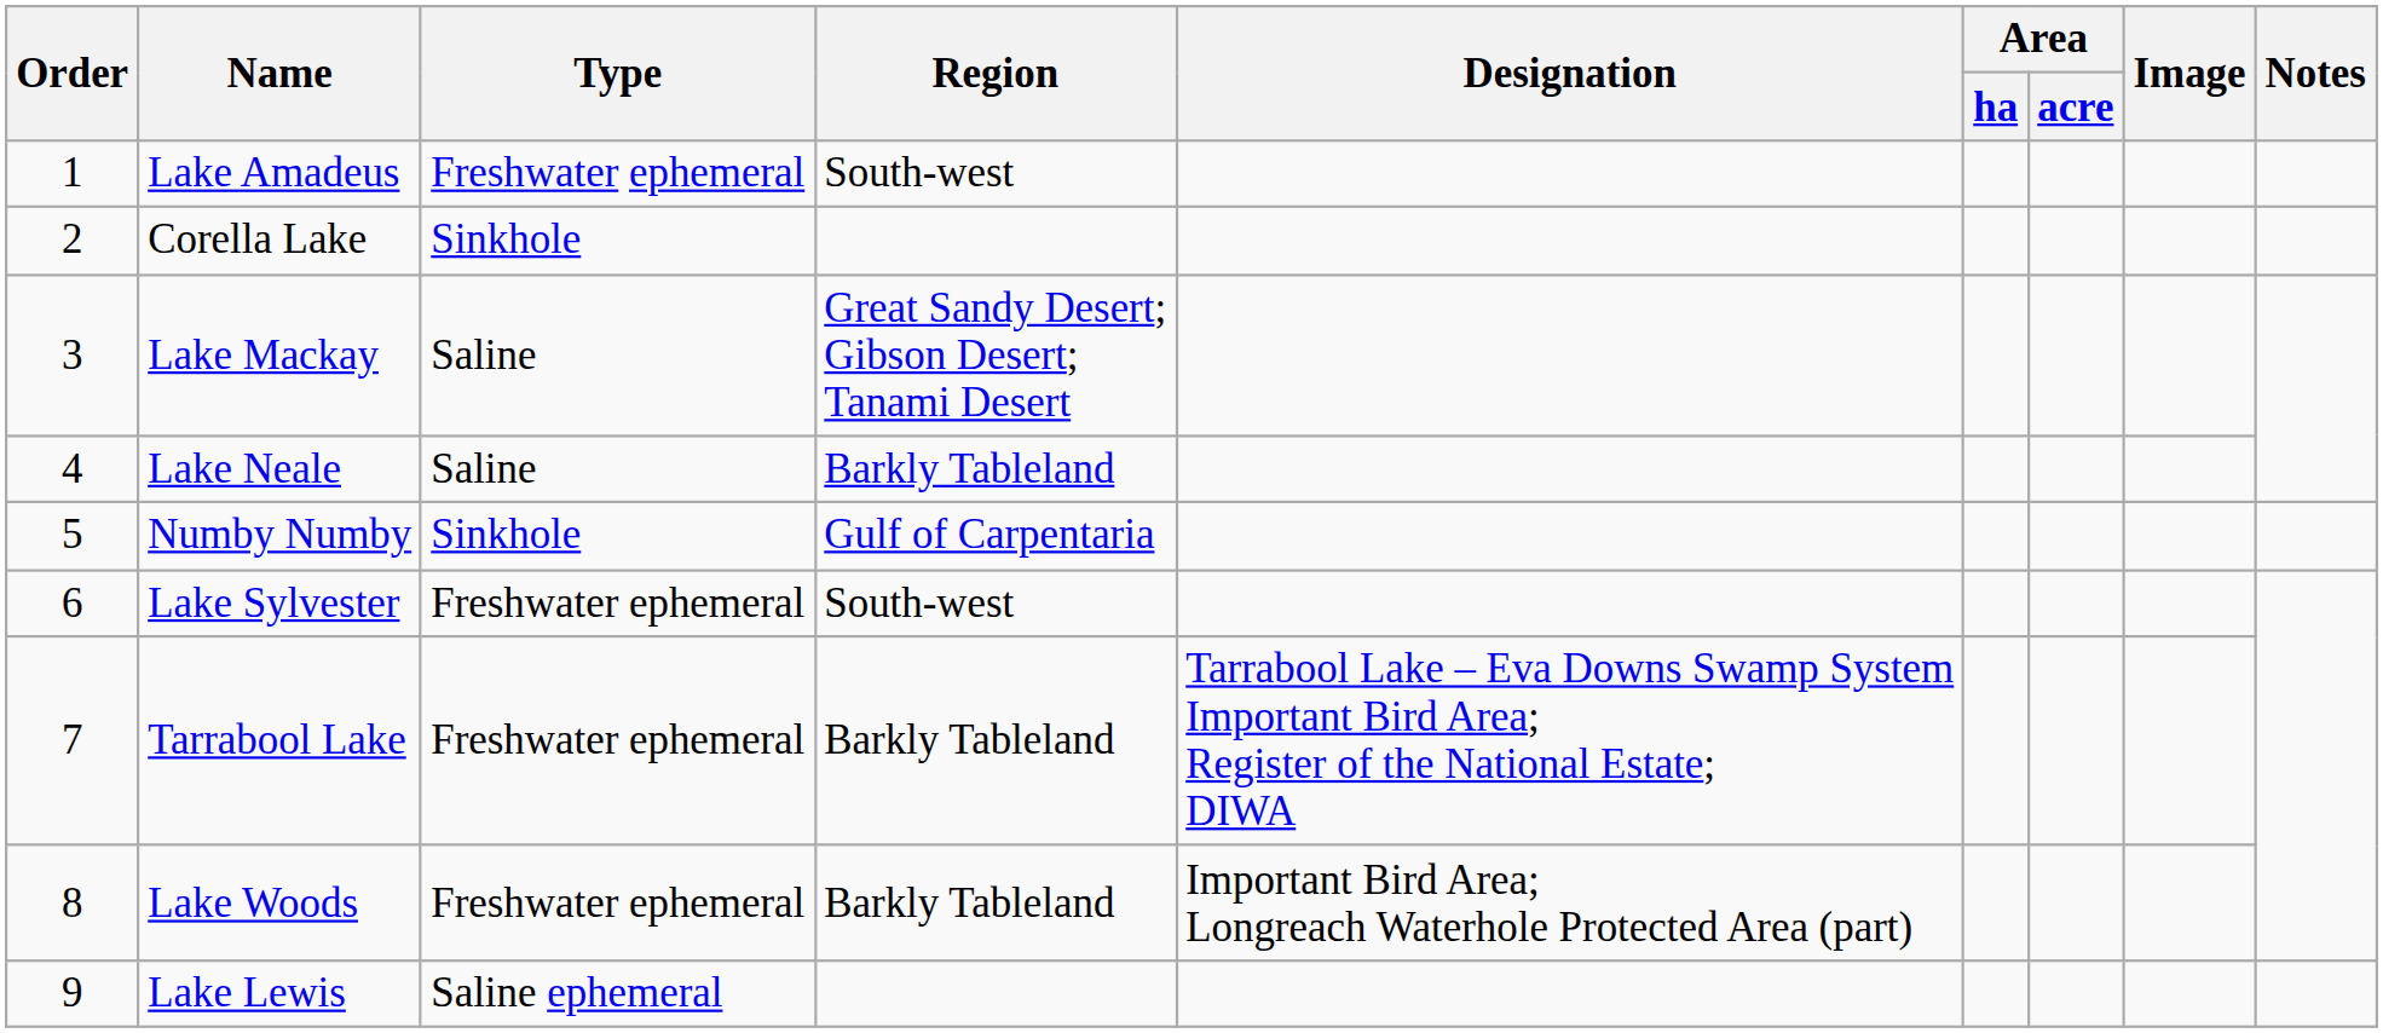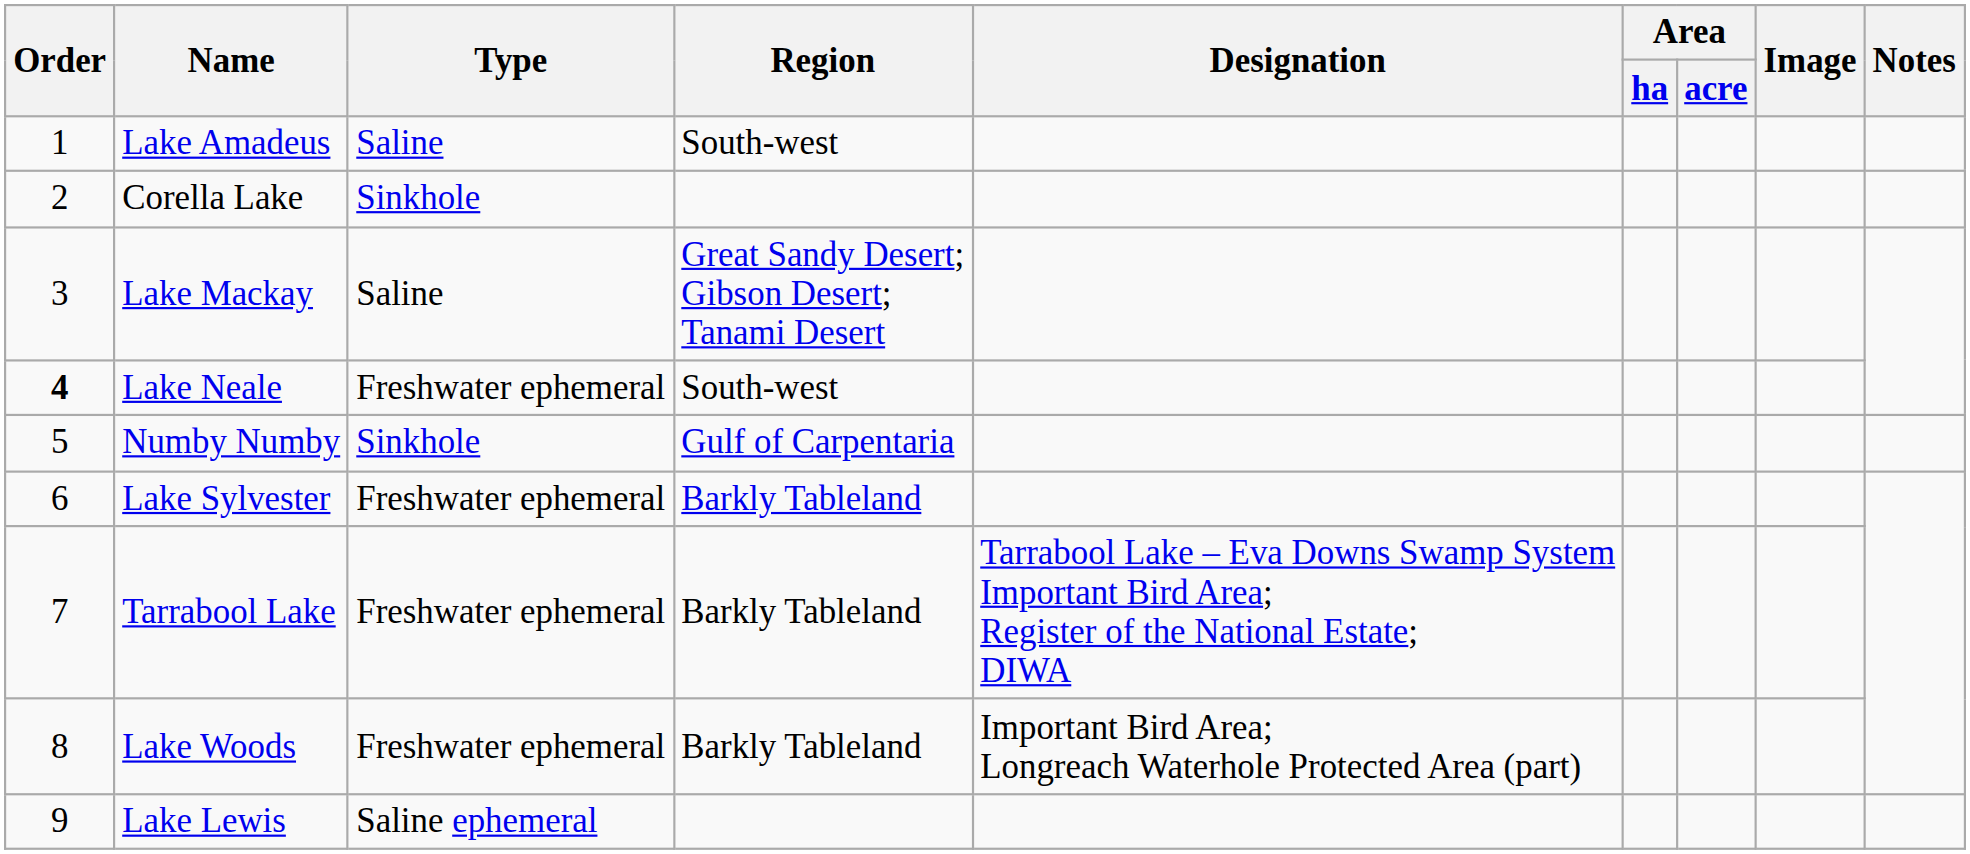 <table class="wikitable sortable">
 <tr>
 <th scope="col" rowspan=2>Order</th>
 <th scope="col" rowspan=2>Name</th>
 <th scope="col" rowspan=2>Type</th>
 <th scope="col" rowspan=2>Region</th>
 <th scope="col" rowspan=2>Designation</th>
 <th scope="col" colspan=2>Area</th>
 <th scope="col" rowspan=2>Image</th>
 <th scope="col" rowspan=2>Notes</th>
 </tr>
 <tr>
 <th scope="col"><a href='#'>ha</a></th>
 <th scope="col"><a href='#'>acre</a></th>
 </tr>
 <tr>
 <td align=center>1</td>
 <td><a href='#'>Lake Amadeus</a></td>
-<td><a href='#'>Freshwater</a> <a href='#'>ephemeral</a></td>
+<td><a href='#'>Saline</a></td>
 <td>South-west</td>
 <td></td>
 <td></td>
 <td></td>
 <td></td>
 </tr>
 <tr>
 <td align=center>2</td>
 <td>Corella Lake</td>
 <td><a href='#'>Sinkhole</a></td>
 <td></td>
 <td></td>
 <td></td>
 <td></td>
 <td></td>
 <td></td>
 </tr>
 <tr>
 <td align=center>3</td>
 <td><a href='#'>Lake Mackay</a></td>
 <td>Saline</td>
 <td><a href='#'>Great Sandy Desert</a>;<br><a href='#'>Gibson Desert</a>;<br><a href='#'>Tanami Desert</a></td>
 <td></td>
 <td></td>
 <td></td>
 <td></td>
 </tr>
 <tr>
-<td align=center>4</td>
+<td align=center><strong>4</strong></td>
 <td><a href='#'>Lake Neale</a></td>
-<td>Saline</td>
-<td><a href='#'>Barkly Tableland</a></td>
+<td>Freshwater ephemeral</td>
+<td>South-west</td>
 <td></td>
 <td></td>
 <td></td>
 <td></td>
 </tr>
 <tr>
 <td align=center>5</td>
 <td><a href='#'>Numby Numby</a></td>
 <td><a href='#'>Sinkhole</a></td>
 <td><a href='#'>Gulf of Carpentaria</a></td>
 <td></td>
 <td></td>
 <td></td>
 <td></td>
 <td></td>
 </tr>
 <tr>
 <td align=center>6</td>
 <td><a href='#'>Lake Sylvester</a></td>
 <td>Freshwater ephemeral</td>
-<td>South-west</td>
+<td><a href='#'>Barkly Tableland</a></td>
 <td></td>
 <td></td>
 <td></td>
 <td></td>
 </tr>
 <tr>
 <td align=center>7</td>
 <td><a href='#'>Tarrabool Lake</a></td>
 <td>Freshwater ephemeral</td>
 <td>Barkly Tableland</td>
 <td><a href='#'>Tarrabool Lake – Eva Downs Swamp System</a><br><a href='#'>Important Bird Area</a>;<br><a href='#'>Register of the National Estate</a>;<br><a href='#'>DIWA</a></td>
 <td></td>
 <td></td>
 <td></td>
 </tr>
 <tr>
 <td align=center>8</td>
 <td><a href='#'>Lake Woods</a></td>
 <td>Freshwater ephemeral</td>
 <td>Barkly Tableland</td>
 <td>Important Bird Area;<br>Longreach Waterhole Protected Area (part)</td>
 <td></td>
 <td></td>
 <td></td>
 </tr>
 <tr>
 <td align=center>9</td>
 <td><a href='#'>Lake Lewis</a></td>
 <td>Saline <a href='#'>ephemeral</a></td>
 <td></td>
 <td></td>
 <td></td>
 <td></td>
 <td></td>
 <td></td>
 </tr>
 </table>
